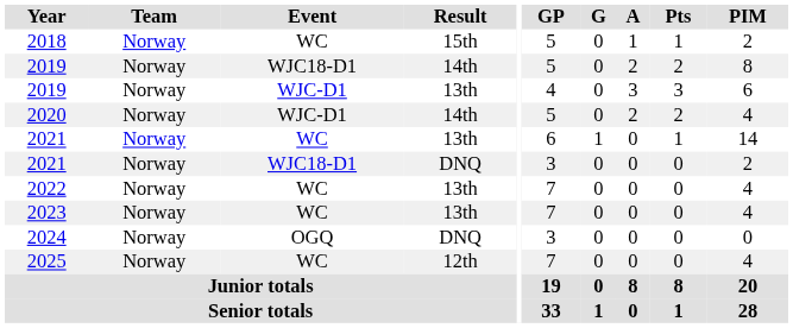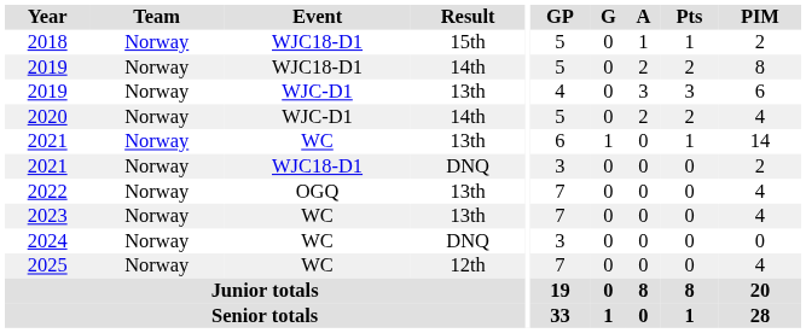 <table border="0" cellpadding="1" cellspacing="0" ID="Table3" style="text-align:center; width:40em">
 <tr bgcolor="#e0e0e0">
 <th>Year</th>
 <th>Team</th>
 <th>Event</th>
 <th>Result</th>
 <th rowspan="99" bgcolor="#ffffff"></th>
 <th>GP</th>
 <th>G</th>
 <th>A</th>
 <th>Pts</th>
 <th>PIM</th>
 </tr>
 <tr>
 <td><a href='#'>2018</a></td>
 <td><a href='#'>Norway</a></td>
-<td>WC</td>
+<td><a href='#'>WJC18-D1</a></td>
 <td>15th</td>
 <td>5</td>
 <td>0</td>
 <td>1</td>
 <td>1</td>
 <td>2</td>
 </tr>
 <tr bgcolor="#f0f0f0">
 <td><a href='#'>2019</a></td>
 <td>Norway</td>
 <td>WJC18-D1</td>
 <td>14th</td>
 <td>5</td>
 <td>0</td>
 <td>2</td>
 <td>2</td>
 <td>8</td>
 </tr>
 <tr>
 <td><a href='#'>2019</a></td>
 <td>Norway</td>
 <td><a href='#'>WJC-D1</a></td>
 <td>13th</td>
 <td>4</td>
 <td>0</td>
 <td>3</td>
 <td>3</td>
 <td>6</td>
 </tr>
 <tr bgcolor="#f0f0f0">
 <td><a href='#'>2020</a></td>
 <td>Norway</td>
 <td>WJC-D1</td>
 <td>14th</td>
 <td>5</td>
 <td>0</td>
 <td>2</td>
 <td>2</td>
 <td>4</td>
 </tr>
 <tr>
 <td><a href='#'>2021</a></td>
 <td><a href='#'>Norway</a></td>
 <td><a href='#'>WC</a></td>
 <td>13th</td>
 <td>6</td>
 <td>1</td>
 <td>0</td>
 <td>1</td>
 <td>14</td>
 </tr>
 <tr bgcolor="#f0f0f0">
 <td><a href='#'>2021</a></td>
 <td>Norway</td>
 <td><a href='#'>WJC18-D1</a></td>
 <td>DNQ</td>
 <td>3</td>
 <td>0</td>
 <td>0</td>
 <td>0</td>
 <td>2</td>
 </tr>
 <tr>
 <td><a href='#'>2022</a></td>
 <td>Norway</td>
-<td>WC</td>
+<td>OGQ</td>
 <td>13th</td>
 <td>7</td>
 <td>0</td>
 <td>0</td>
 <td>0</td>
 <td>4</td>
 </tr>
 <tr bgcolor="#f0f0f0">
 <td><a href='#'>2023</a></td>
 <td>Norway</td>
 <td>WC</td>
 <td>13th</td>
 <td>7</td>
 <td>0</td>
 <td>0</td>
 <td>0</td>
 <td>4</td>
 </tr>
 <tr>
 <td><a href='#'>2024</a></td>
 <td>Norway</td>
-<td>OGQ</td>
+<td>WC</td>
 <td>DNQ</td>
 <td>3</td>
 <td>0</td>
 <td>0</td>
 <td>0</td>
 <td>0</td>
 </tr>
 <tr bgcolor="#f0f0f0">
 <td><a href='#'>2025</a></td>
 <td>Norway</td>
 <td>WC</td>
 <td>12th</td>
 <td>7</td>
 <td>0</td>
 <td>0</td>
 <td>0</td>
 <td>4</td>
 </tr>
 <tr bgcolor="#e0e0e0">
 <th colspan="4">Junior totals</th>
 <th>19</th>
 <th>0</th>
 <th>8</th>
 <th>8</th>
 <th>20</th>
 </tr>
 <tr bgcolor="#e0e0e0">
 <th colspan="4">Senior totals</th>
 <th>33</th>
 <th>1</th>
 <th>0</th>
 <th>1</th>
 <th>28</th>
 </tr>
 </table>
